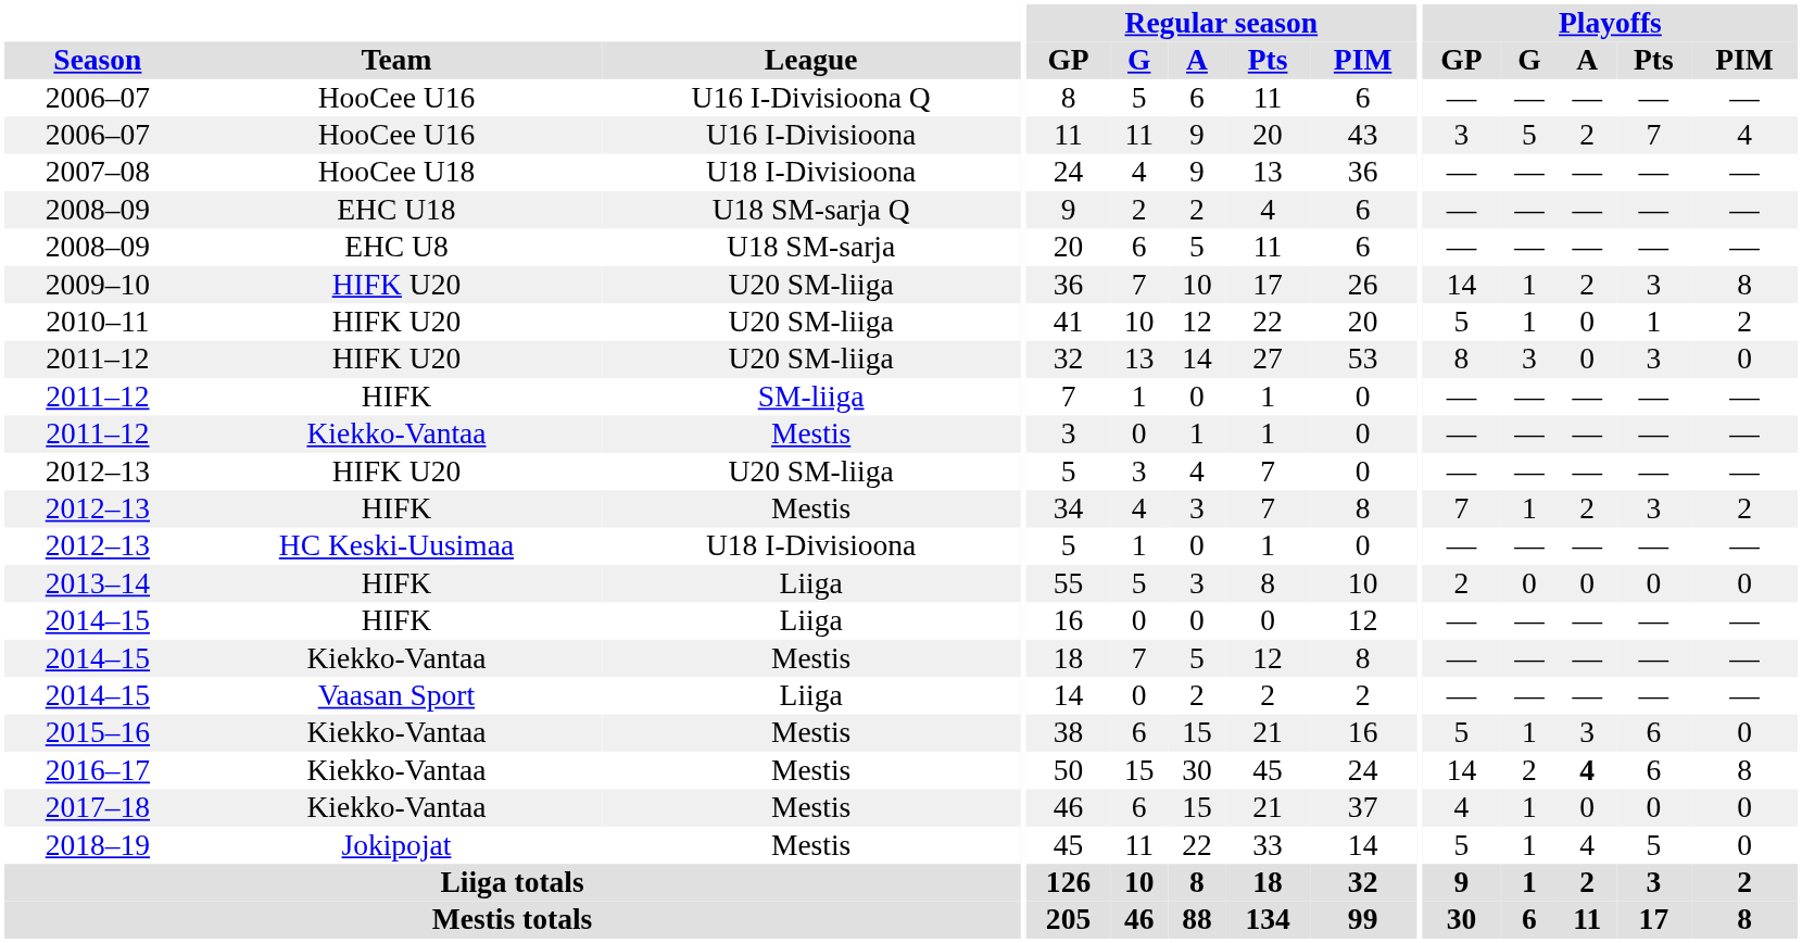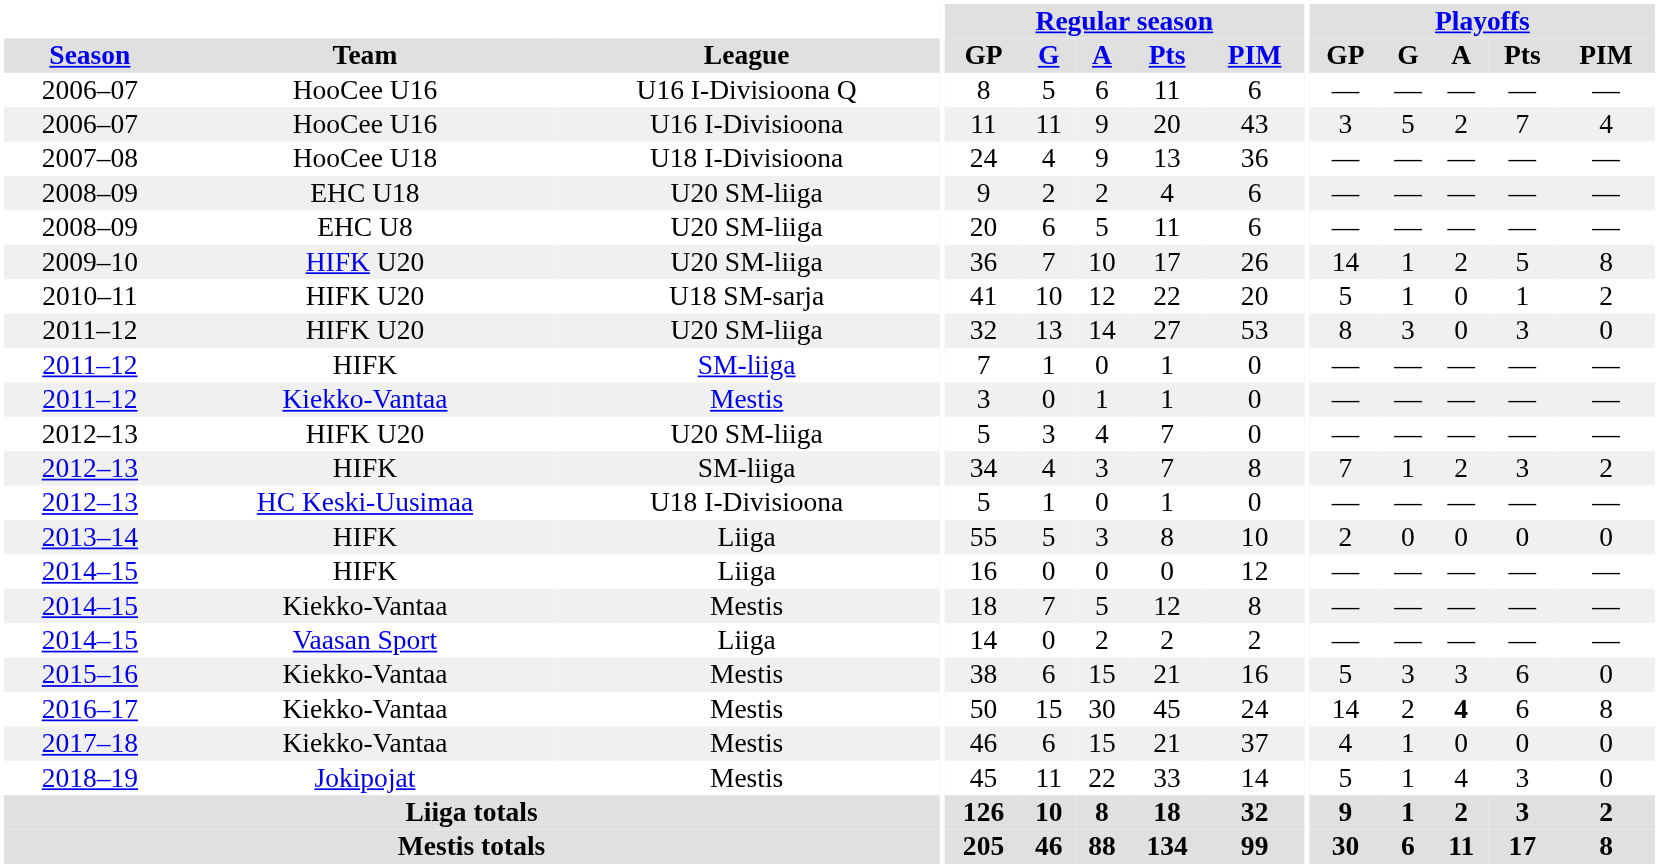 <table border="0" cellpadding="1" cellspacing="0" style="text-align:center; width:60em">
 <tr bgcolor="#e0e0e0">
 <th colspan="3" bgcolor="#ffffff"></th>
 <th rowspan="99" bgcolor="#ffffff"></th>
 <th colspan="5"><a href='#'>Regular season</a></th>
 <th rowspan="99" bgcolor="#ffffff"></th>
 <th colspan="5"><a href='#'>Playoffs</a></th>
 </tr>
 <tr bgcolor="#e0e0e0">
 <th><a href='#'>Season</a></th>
 <th>Team</th>
 <th>League</th>
 <th>GP</th>
 <th><a href='#'>G</a></th>
 <th><a href='#'>A</a></th>
 <th><a href='#'>Pts</a></th>
 <th><a href='#'>PIM</a></th>
 <th>GP</th>
 <th>G</th>
 <th>A</th>
 <th>Pts</th>
 <th>PIM</th>
 </tr>
 <tr>
 <td>2006–07</td>
 <td>HooCee U16</td>
 <td>U16 I-Divisioona Q</td>
 <td>8</td>
 <td>5</td>
 <td>6</td>
 <td>11</td>
 <td>6</td>
 <td>—</td>
 <td>—</td>
 <td>—</td>
 <td>—</td>
 <td>—</td>
 </tr>
 <tr bgcolor="#f0f0f0">
 <td>2006–07</td>
 <td>HooCee U16</td>
 <td>U16 I-Divisioona</td>
 <td>11</td>
 <td>11</td>
 <td>9</td>
 <td>20</td>
 <td>43</td>
 <td>3</td>
 <td>5</td>
 <td>2</td>
 <td>7</td>
 <td>4</td>
 </tr>
 <tr>
 <td>2007–08</td>
 <td>HooCee U18</td>
 <td>U18 I-Divisioona</td>
 <td>24</td>
 <td>4</td>
 <td>9</td>
 <td>13</td>
 <td>36</td>
 <td>—</td>
 <td>—</td>
 <td>—</td>
 <td>—</td>
 <td>—</td>
 </tr>
 <tr bgcolor="#f0f0f0">
 <td>2008–09</td>
 <td>EHC U18</td>
-<td>U18 SM-sarja Q</td>
+<td>U20 SM-liiga</td>
 <td>9</td>
 <td>2</td>
 <td>2</td>
 <td>4</td>
 <td>6</td>
 <td>—</td>
 <td>—</td>
 <td>—</td>
 <td>—</td>
 <td>—</td>
 </tr>
 <tr>
 <td>2008–09</td>
 <td>EHC U8</td>
-<td>U18 SM-sarja</td>
+<td>U20 SM-liiga</td>
 <td>20</td>
 <td>6</td>
 <td>5</td>
 <td>11</td>
 <td>6</td>
 <td>—</td>
 <td>—</td>
 <td>—</td>
 <td>—</td>
 <td>—</td>
 </tr>
 <tr bgcolor="#f0f0f0">
 <td>2009–10</td>
 <td><a href='#'>HIFK</a> U20</td>
 <td>U20 SM-liiga</td>
 <td>36</td>
 <td>7</td>
 <td>10</td>
 <td>17</td>
 <td>26</td>
 <td>14</td>
 <td>1</td>
 <td>2</td>
-<td>3</td>
+<td>5</td>
 <td>8</td>
 </tr>
 <tr>
 <td>2010–11</td>
 <td>HIFK U20</td>
-<td>U20 SM-liiga</td>
+<td>U18 SM-sarja</td>
 <td>41</td>
 <td>10</td>
 <td>12</td>
 <td>22</td>
 <td>20</td>
 <td>5</td>
 <td>1</td>
 <td>0</td>
 <td>1</td>
 <td>2</td>
 </tr>
 <tr bgcolor="#f0f0f0">
 <td>2011–12</td>
 <td>HIFK U20</td>
 <td>U20 SM-liiga</td>
 <td>32</td>
 <td>13</td>
 <td>14</td>
 <td>27</td>
 <td>53</td>
 <td>8</td>
 <td>3</td>
 <td>0</td>
 <td>3</td>
 <td>0</td>
 </tr>
 <tr>
 <td><a href='#'>2011–12</a></td>
 <td>HIFK</td>
 <td><a href='#'>SM-liiga</a></td>
 <td>7</td>
 <td>1</td>
 <td>0</td>
 <td>1</td>
 <td>0</td>
 <td>—</td>
 <td>—</td>
 <td>—</td>
 <td>—</td>
 <td>—</td>
 </tr>
 <tr bgcolor="#f0f0f0">
 <td><a href='#'>2011–12</a></td>
 <td><a href='#'>Kiekko-Vantaa</a></td>
 <td><a href='#'>Mestis</a></td>
 <td>3</td>
 <td>0</td>
 <td>1</td>
 <td>1</td>
 <td>0</td>
 <td>—</td>
 <td>—</td>
 <td>—</td>
 <td>—</td>
 <td>—</td>
 </tr>
 <tr>
 <td>2012–13</td>
 <td>HIFK U20</td>
 <td>U20 SM-liiga</td>
 <td>5</td>
 <td>3</td>
 <td>4</td>
 <td>7</td>
 <td>0</td>
 <td>—</td>
 <td>—</td>
 <td>—</td>
 <td>—</td>
 <td>—</td>
 </tr>
 <tr bgcolor="#f0f0f0">
 <td><a href='#'>2012–13</a></td>
 <td>HIFK</td>
-<td>Mestis</td>
+<td>SM-liiga</td>
 <td>34</td>
 <td>4</td>
 <td>3</td>
 <td>7</td>
 <td>8</td>
 <td>7</td>
 <td>1</td>
 <td>2</td>
 <td>3</td>
 <td>2</td>
 </tr>
 <tr>
 <td><a href='#'>2012–13</a></td>
 <td><a href='#'>HC Keski-Uusimaa</a></td>
 <td>U18 I-Divisioona</td>
 <td>5</td>
 <td>1</td>
 <td>0</td>
 <td>1</td>
 <td>0</td>
 <td>—</td>
 <td>—</td>
 <td>—</td>
 <td>—</td>
 <td>—</td>
 </tr>
 <tr bgcolor="#f0f0f0">
 <td><a href='#'>2013–14</a></td>
 <td>HIFK</td>
 <td>Liiga</td>
 <td>55</td>
 <td>5</td>
 <td>3</td>
 <td>8</td>
 <td>10</td>
 <td>2</td>
 <td>0</td>
 <td>0</td>
 <td>0</td>
 <td>0</td>
 </tr>
 <tr>
 <td><a href='#'>2014–15</a></td>
 <td>HIFK</td>
 <td>Liiga</td>
 <td>16</td>
 <td>0</td>
 <td>0</td>
 <td>0</td>
 <td>12</td>
 <td>—</td>
 <td>—</td>
 <td>—</td>
 <td>—</td>
 <td>—</td>
 </tr>
 <tr bgcolor="#f0f0f0">
 <td><a href='#'>2014–15</a></td>
 <td>Kiekko-Vantaa</td>
 <td>Mestis</td>
 <td>18</td>
 <td>7</td>
 <td>5</td>
 <td>12</td>
 <td>8</td>
 <td>—</td>
 <td>—</td>
 <td>—</td>
 <td>—</td>
 <td>—</td>
 </tr>
 <tr>
 <td><a href='#'>2014–15</a></td>
 <td><a href='#'>Vaasan Sport</a></td>
 <td>Liiga</td>
 <td>14</td>
 <td>0</td>
 <td>2</td>
 <td>2</td>
 <td>2</td>
 <td>—</td>
 <td>—</td>
 <td>—</td>
 <td>—</td>
 <td>—</td>
 </tr>
 <tr bgcolor="#f0f0f0">
 <td><a href='#'>2015–16</a></td>
 <td>Kiekko-Vantaa</td>
 <td>Mestis</td>
 <td>38</td>
 <td>6</td>
 <td>15</td>
 <td>21</td>
 <td>16</td>
 <td>5</td>
-<td>1</td>
+<td>3</td>
 <td>3</td>
 <td>6</td>
 <td>0</td>
 </tr>
 <tr>
 <td><a href='#'>2016–17</a></td>
 <td>Kiekko-Vantaa</td>
 <td>Mestis</td>
 <td>50</td>
 <td>15</td>
 <td>30</td>
 <td>45</td>
 <td>24</td>
 <td>14</td>
 <td>2</td>
 <td><strong>4</strong></td>
 <td>6</td>
 <td>8</td>
 </tr>
 <tr bgcolor="#f0f0f0">
 <td><a href='#'>2017–18</a></td>
 <td>Kiekko-Vantaa</td>
 <td>Mestis</td>
 <td>46</td>
 <td>6</td>
 <td>15</td>
 <td>21</td>
 <td>37</td>
 <td>4</td>
 <td>1</td>
 <td>0</td>
 <td>0</td>
 <td>0</td>
 </tr>
 <tr>
 <td><a href='#'>2018–19</a></td>
 <td><a href='#'>Jokipojat</a></td>
 <td>Mestis</td>
 <td>45</td>
 <td>11</td>
 <td>22</td>
 <td>33</td>
 <td>14</td>
 <td>5</td>
 <td>1</td>
 <td>4</td>
-<td>5</td>
+<td>3</td>
 <td>0</td>
 </tr>
 <tr>
 </tr>
 <tr ALIGN="center" bgcolor="#e0e0e0">
 <th colspan="3">Liiga totals</th>
 <th ALIGN="center">126</th>
 <th ALIGN="center">10</th>
 <th ALIGN="center">8</th>
 <th ALIGN="center">18</th>
 <th ALIGN="center">32</th>
 <th ALIGN="center">9</th>
 <th ALIGN="center">1</th>
 <th ALIGN="center">2</th>
 <th ALIGN="center">3</th>
 <th ALIGN="center">2</th>
 </tr>
 <tr>
 </tr>
 <tr ALIGN="center" bgcolor="#e0e0e0">
 <th colspan="3">Mestis totals</th>
 <th ALIGN="center">205</th>
 <th ALIGN="center">46</th>
 <th ALIGN="center">88</th>
 <th ALIGN="center">134</th>
 <th ALIGN="center">99</th>
 <th ALIGN="center">30</th>
 <th ALIGN="center">6</th>
 <th ALIGN="center">11</th>
 <th ALIGN="center">17</th>
 <th ALIGN="center">8</th>
 </tr>
 </table>
